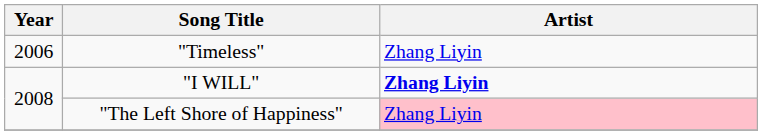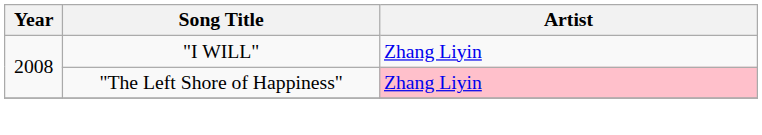 <table class="wikitable">
 <tr>
 <th width="40">Year</th>
 <th width="250">Song Title</th>
 <th width="300">Artist</th>
 </tr>
 <tr>
-<td align="center">2006</td>
-<td align="center">"Timeless"</td>
-<td align="left"><a href='#'>Zhang Liyin</a> </td>
-</tr>
-<tr>
 <td align="center" rowspan="2">2008</td>
 <td align="center">"I WILL"</td>
-<td align="left"><strong><a href='#'>Zhang Liyin</a></strong></td>
+<td align="left"><a href='#'>Zhang Liyin</a></td>
 </tr>
 <tr>
 <td align="center">"The Left Shore of Happiness"</td>
 <td align="left" style="background: pink;"><a href='#'>Zhang Liyin</a></td>
 </tr>
 <tr>
 </tr>
 </table>
